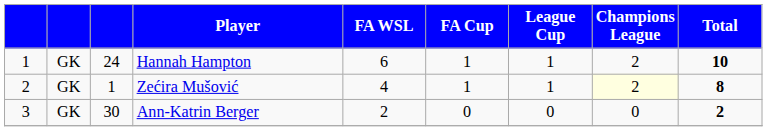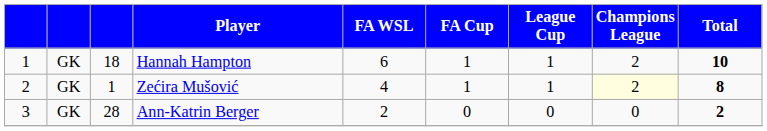 <table class="wikitable" style="text-align:center;">
 <tr>
 <th style="background:#00f; color:white; width:35px;"></th>
 <th style="background:#00f; color:white; width:35px;"></th>
 <th style="background:#00f; color:white; width:35px;"></th>
 <th style="background:#00f; color:white; width:200px;">Player</th>
 <th style="background:#00f; color:white; width:75px;">FA WSL</th>
 <th style="background:#00f; color:white; width:75px;">FA Cup</th>
 <th style="background:#00f; color:white; width:75px;">League Cup</th>
 <th style="background:#00f; color:white; width:75px;">Champions League</th>
 <th style="background:#00f; color:white; width:75px;">Total</th>
 </tr>
 <tr>
 <td rowspan="1">1</td>
 <td>GK</td>
-<td>24</td>
+<td>18</td>
 <td align=left> <a href='#'>Hannah Hampton</a></td>
 <td>6</td>
 <td>1</td>
 <td>1</td>
 <td>2</td>
 <td><strong>10</strong></td>
 </tr>
 <tr>
 <td rowspan="1">2</td>
 <td>GK</td>
 <td>1</td>
 <td align=left> <a href='#'>Zećira Mušović</a></td>
 <td>4</td>
 <td>1</td>
 <td>1</td>
 <td style="background: lightyellow;">2</td>
 <td><strong>8</strong></td>
 </tr>
 <tr>
 <td rowspan="1">3</td>
 <td>GK</td>
-<td>30</td>
+<td>28</td>
 <td align=left> <a href='#'>Ann-Katrin Berger</a></td>
 <td>2</td>
 <td>0</td>
 <td>0</td>
 <td>0</td>
 <td><strong>2</strong></td>
 </tr>
 <tr>
 </tr>
 </table>
